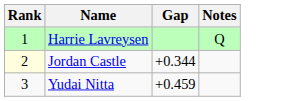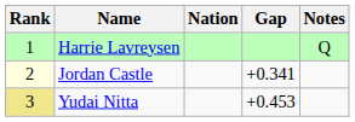 <table class="wikitable sortable" style="text-align:center">
 <tr>
 <th>Rank</th>
 <th>Name</th>
+<th>Nation</th>
 <th>Gap</th>
 <th>Notes</th>
 </tr>
 <tr bgcolor=bbffbb>
 <td>1</td>
 <td align="left"><a href='#'>Harrie Lavreysen</a></td>
+<td align="left"></td>
 <td></td>
 <td>Q</td>
 </tr>
 <tr>
 <td style="background: lightyellow;">2</td>
 <td align="left"><a href='#'>Jordan Castle</a></td>
-<td>+0.344</td>
+<td align="left"></td>
+<td>+0.341</td>
 <td></td>
 </tr>
 <tr>
-<td>3</td>
+<td style="background: khaki;">3</td>
 <td align="left"><a href='#'>Yudai Nitta</a></td>
-<td>+0.459</td>
+<td align="left"></td>
+<td>+0.453</td>
 <td></td>
 </tr>
 </table>
